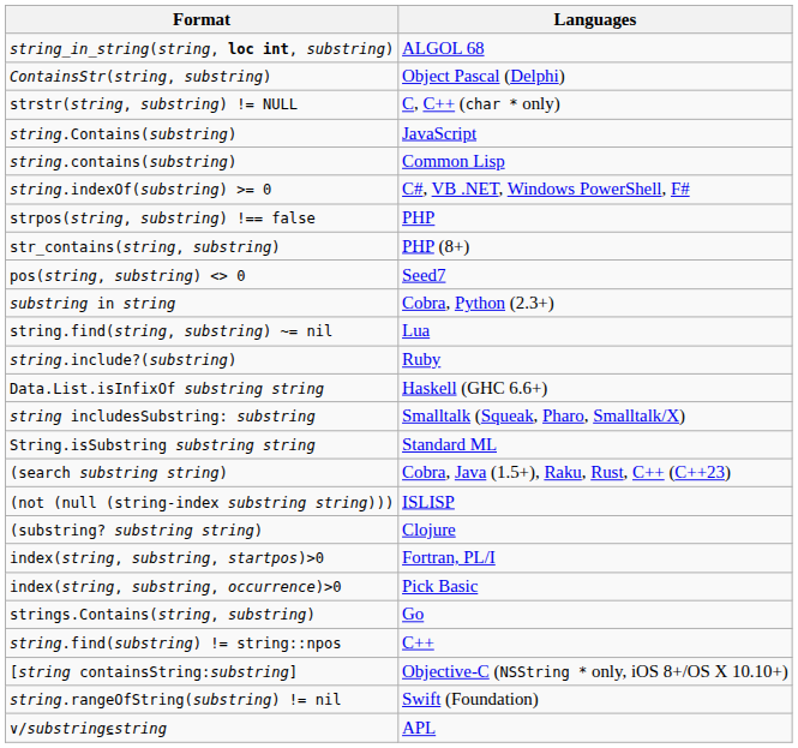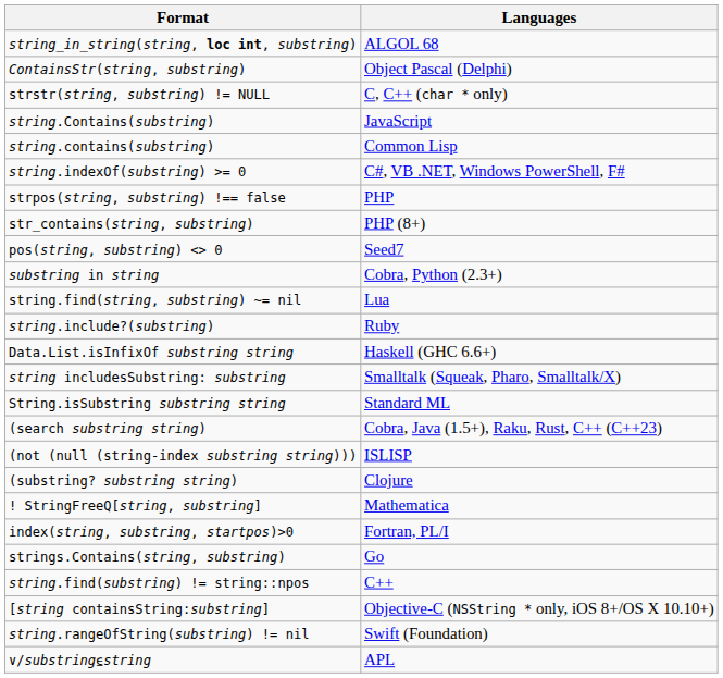 <table class="wikitable sortable">
 <tr style="text-align:left;">
 <th>Format</th>
 <th>Languages</th>
 </tr>
 <tr>
 <td><code><em>string_in_string</em>(<em>string</em>, <strong>loc int</strong>, <em>substring</em>)</code></td>
 <td><a href='#'>ALGOL 68</a></td>
 </tr>
 <tr>
 <td><code><em>ContainsStr</em>(<em>string</em>, <em>substring</em>)</code></td>
 <td><a href='#'>Object Pascal</a> (<a href='#'>Delphi</a>)</td>
 </tr>
 <tr>
 <td><code>strstr(<em>string</em>, <em>substring</em>) != NULL</code></td>
 <td><a href='#'>C</a>, <a href='#'>C++</a> (<code>char *</code> only)</td>
 </tr>
 <tr>
 <td><code><em>string</em>.Contains(<em>substring</em>)</code></td>
 <td><a href='#'>JavaScript</a></td>
 </tr>
 <tr>
 <td><code><em>string</em>.contains(<em>substring</em>)</code></td>
 <td><a href='#'>Common Lisp</a></td>
 </tr>
 <tr>
 <td><code><em>string</em>.indexOf(<em>substring</em>) >= 0</code></td>
 <td><a href='#'>C#</a>, <a href='#'>VB .NET</a>, <a href='#'>Windows PowerShell</a>, <a href='#'>F#</a></td>
 </tr>
 <tr>
 <td><code>strpos(<em>string</em>, <em>substring</em>) !== false</code></td>
 <td><a href='#'>PHP</a></td>
 </tr>
 <tr>
 <td><code>str_contains(<em>string</em>, <em>substring</em>)</code></td>
 <td><a href='#'>PHP</a> (8+)</td>
 </tr>
 <tr>
 <td><code>pos(<em>string</em>, <em>substring</em>) <> 0</code></td>
 <td><a href='#'>Seed7</a></td>
 </tr>
 <tr>
 <td><code><em>substring</em> in <em>string</em></code></td>
 <td><a href='#'>Cobra</a>, <a href='#'>Python</a> (2.3+)</td>
 </tr>
 <tr>
 <td><code>string.find(<em>string</em>, <em>substring</em>) ~= nil</code></td>
 <td><a href='#'>Lua</a></td>
 </tr>
 <tr>
 <td><code><em>string</em>.include?(<em>substring</em>)</code></td>
 <td><a href='#'>Ruby</a></td>
 </tr>
 <tr>
 <td><code>Data.List.isInfixOf <em>substring</em> <em>string</em></code></td>
 <td><a href='#'>Haskell</a> (GHC 6.6+)</td>
 </tr>
 <tr>
 <td><code><em>string</em> includesSubstring: <em>substring</em></code></td>
 <td><a href='#'>Smalltalk</a> (<a href='#'>Squeak</a>, <a href='#'>Pharo</a>, <a href='#'>Smalltalk/X</a>)</td>
 </tr>
 <tr>
 <td><code>String.isSubstring <em>substring</em> <em>string</em></code></td>
 <td><a href='#'>Standard ML</a></td>
 </tr>
 <tr>
 <td><code>(search <em>substring</em> <em>string</em>)</code></td>
 <td><a href='#'>Cobra</a>, <a href='#'>Java</a> (1.5+), <a href='#'>Raku</a>, <a href='#'>Rust</a>, <a href='#'>C++</a> (<a href='#'>C++23</a>)</td>
 </tr>
 <tr>
 <td><code>(not (null (string-index <em>substring</em> <em>string</em>)))</code></td>
 <td><a href='#'>ISLISP</a></td>
 </tr>
 <tr>
 <td><code>(substring? <em>substring</em> <em>string</em>)</code></td>
 <td><a href='#'>Clojure</a></td>
 </tr>
 <tr>
+<td><code>! StringFreeQ[<em>string</em>, <em>substring</em>]</code></td>
+<td><a href='#'>Mathematica</a></td>
+</tr>
+<tr>
 <td><code>index(<em>string</em>, <em>substring</em>, <em>startpos</em>)>0</code></td>
 <td><a href='#'>Fortran, PL/I</a></td>
-</tr>
-<tr>
-<td><code>index(<em>string</em>, <em>substring</em>, <em>occurrence</em>)>0</code></td>
-<td><a href='#'>Pick Basic</a></td>
 </tr>
 <tr>
 <td><code>strings.Contains(<em>string</em>, <em>substring</em>)</code></td>
 <td><a href='#'>Go</a></td>
 </tr>
 <tr>
 <td><code><em>string</em>.find(<em>substring</em>) != string::npos</code></td>
 <td><a href='#'>C++</a></td>
 </tr>
 <tr>
 <td><code>[<em>string</em> containsString:<em>substring</em>]</code></td>
 <td><a href='#'>Objective-C</a> (<code>NSString *</code> only, iOS 8+/OS X 10.10+)</td>
 </tr>
 <tr>
 <td><code><em>string</em>.rangeOfString(<em>substring</em>) != nil</code></td>
 <td><a href='#'>Swift</a> (Foundation)</td>
 </tr>
 <tr>
 <td><code>∨/<em>substring</em>⍷<em>string</em></code></td>
 <td><a href='#'>APL</a></td>
 </tr>
 </table>
